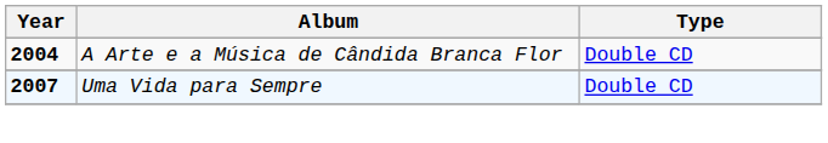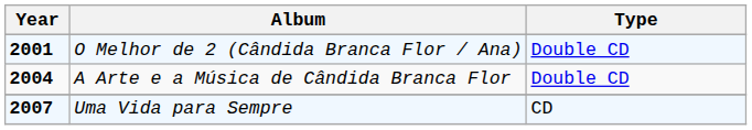 <table class="wikitable"|width=100%>
 <tr bgcolor="#CCCCCC">
 <th align="left" valign="top" width="40">Year</th>
 <th align="left" valign="top" width="320">Album</th>
 <th align="left" valign="top" width="150">Type</th>
 </tr>
 <tr>
+</tr>
+<tr ---- bgcolor="#F0F8FF">
+<td><strong>2001</strong></td>
+<td><em>O Melhor de 2 (Cândida Branca Flor / Ana)</em></td>
+<td><a href='#'>Double CD</a></td>
 </tr>
 <tr>
 <td><strong>2004</strong></td>
 <td><em>A Arte e a Música de Cândida Branca Flor</em></td>
 <td><a href='#'>Double CD</a></td>
 </tr>
 <tr>
 </tr>
 <tr ---- bgcolor="#F0F8FF">
 <td><strong>2007</strong></td>
 <td><em>Uma Vida para Sempre</em></td>
-<td><a href='#'>Double CD</a></td>
+<td>CD</td>
 </tr>
 <tr>
 </tr>
 </table>
